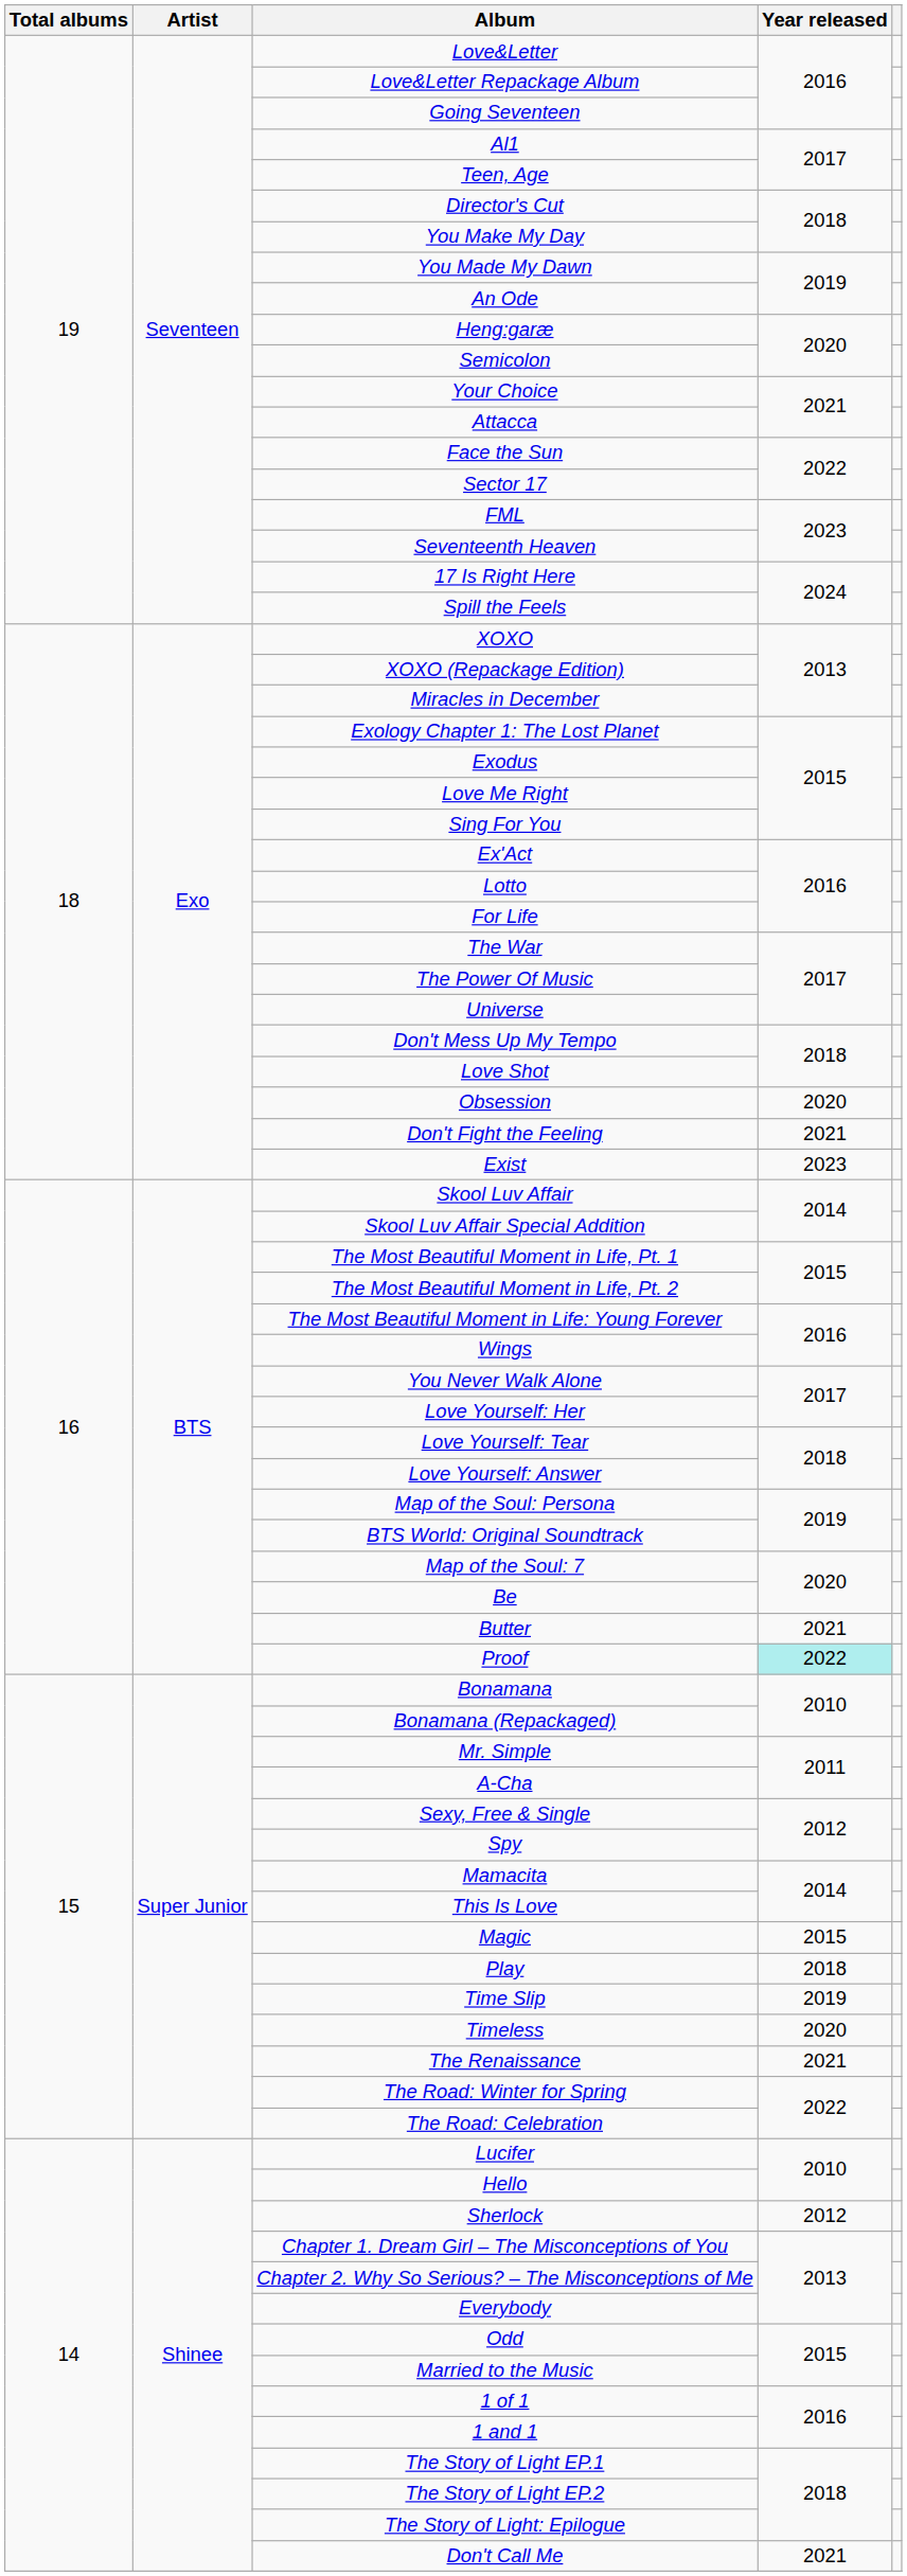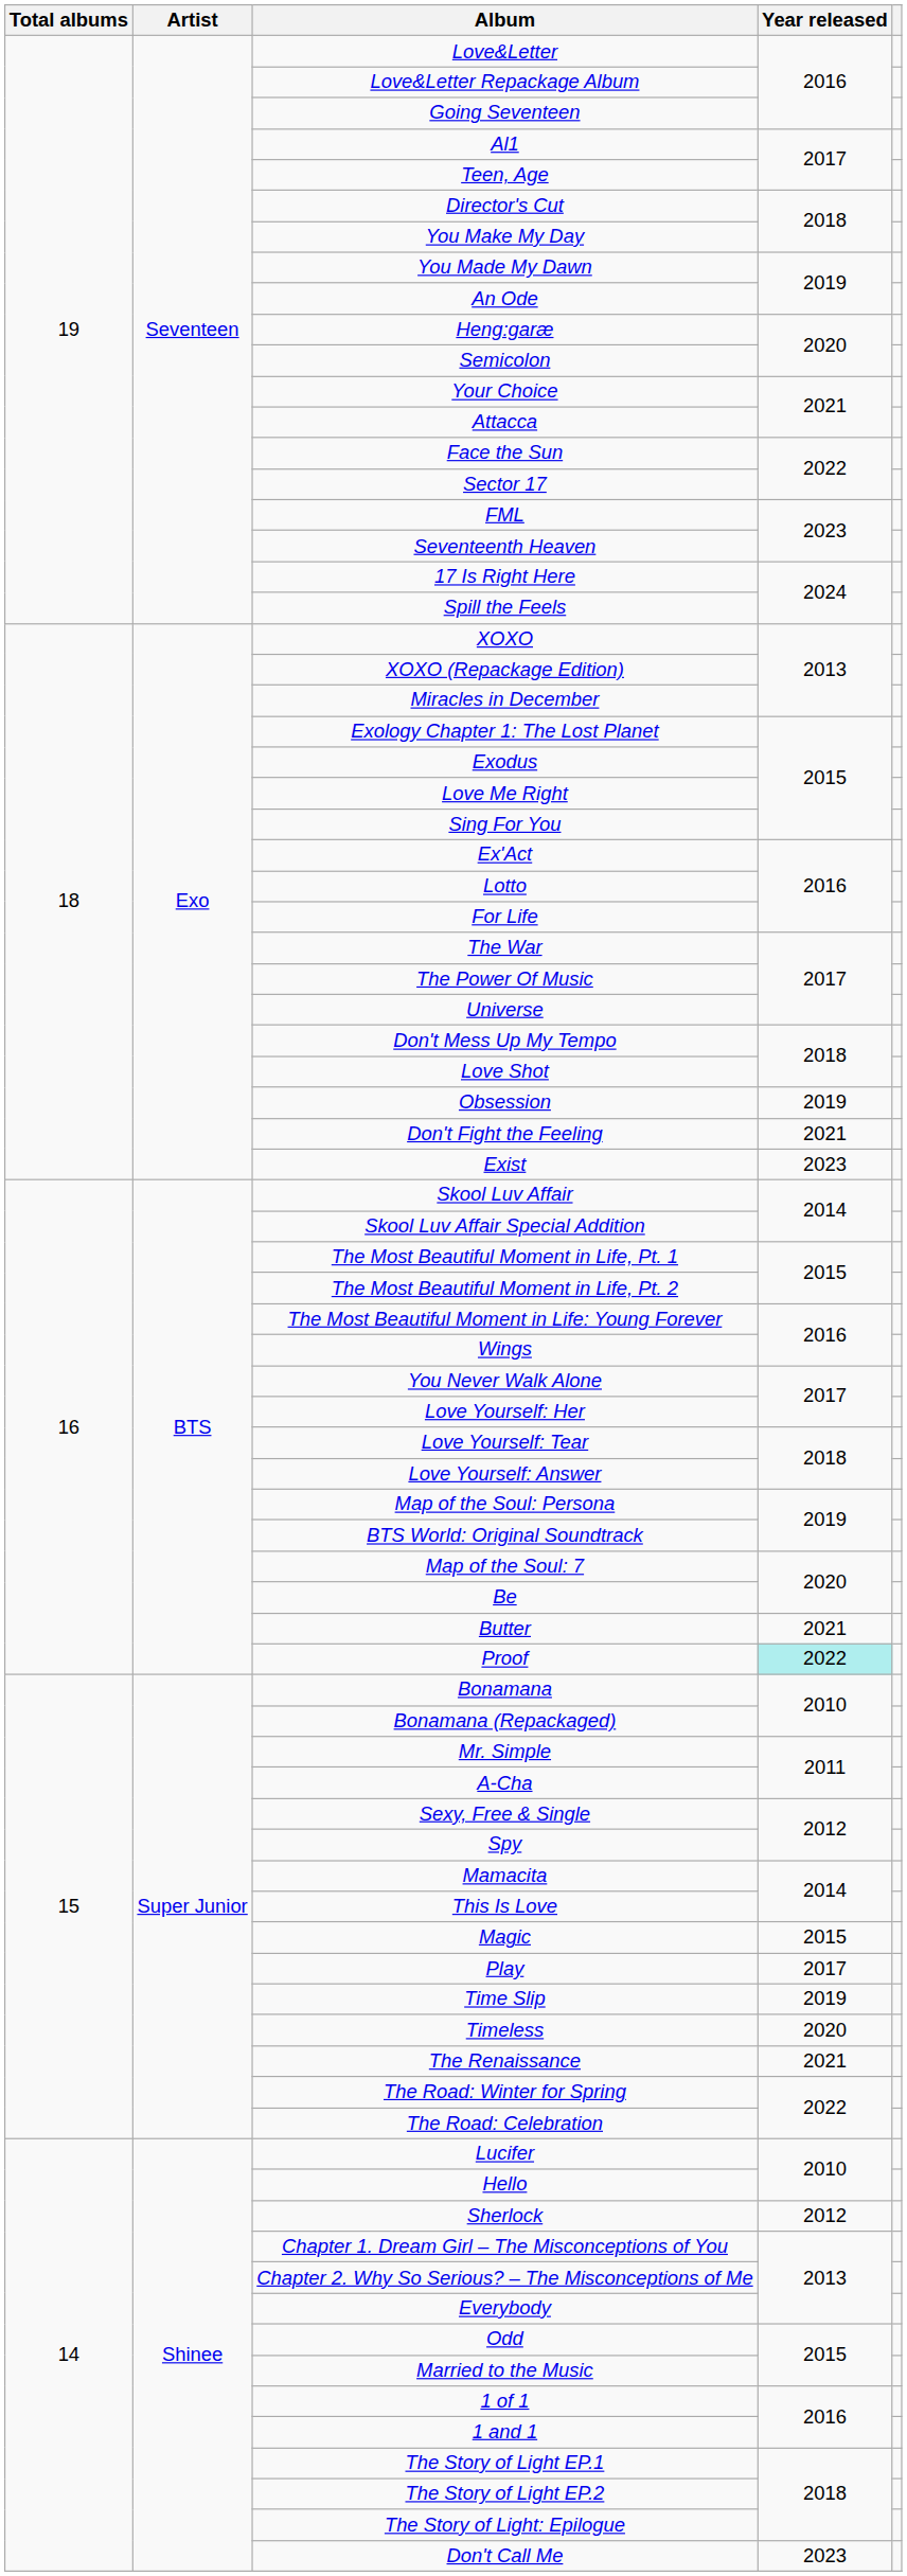 <table class="wikitable" style="text-align: center;">
 <tr>
 <th>Total albums</th>
 <th>Artist</th>
 <th>Album</th>
 <th>Year released</th>
 <th></th>
 </tr>
 <tr>
 <td rowspan="19">19</td>
 <td rowspan="19"><a href='#'>Seventeen</a></td>
 <td><em><a href='#'>Love&Letter</a></em></td>
 <td rowspan="3">2016</td>
 <td></td>
 </tr>
 <tr>
 <td><em><a href='#'>Love&Letter Repackage Album</a></em></td>
 <td></td>
 </tr>
 <tr>
 <td><em><a href='#'>Going Seventeen</a></em></td>
 <td></td>
 </tr>
 <tr>
 <td><em><a href='#'>Al1</a></em></td>
 <td rowspan="2">2017</td>
 <td></td>
 </tr>
 <tr>
 <td><em><a href='#'>Teen, Age</a></em></td>
 <td></td>
 </tr>
 <tr>
 <td><em><a href='#'>Director's Cut</a></em></td>
 <td rowspan="2">2018</td>
 <td></td>
 </tr>
 <tr>
 <td><em><a href='#'>You Make My Day</a></em></td>
 <td></td>
 </tr>
 <tr>
 <td><em><a href='#'>You Made My Dawn</a></em></td>
 <td rowspan="2">2019</td>
 <td></td>
 </tr>
 <tr>
 <td><em><a href='#'>An Ode</a></em></td>
 <td></td>
 </tr>
 <tr>
 <td><em><a href='#'>Heng:garæ</a></em></td>
 <td rowspan="2">2020</td>
 <td></td>
 </tr>
 <tr>
 <td><em><a href='#'>Semicolon</a></em></td>
 <td></td>
 </tr>
 <tr>
 <td><em><a href='#'>Your Choice</a></em></td>
 <td rowspan="2">2021</td>
 <td></td>
 </tr>
 <tr>
 <td><em><a href='#'>Attacca</a></em></td>
 <td></td>
 </tr>
 <tr>
 <td><em><a href='#'>Face the Sun</a></em></td>
 <td rowspan="2">2022</td>
 <td></td>
 </tr>
 <tr>
 <td><em><a href='#'>Sector 17</a></em></td>
 <td></td>
 </tr>
 <tr>
 <td><em><a href='#'>FML</a></em></td>
 <td rowspan="2">2023</td>
 <td></td>
 </tr>
 <tr>
 <td><em><a href='#'>Seventeenth Heaven</a></em></td>
 <td></td>
 </tr>
 <tr>
 <td><em><a href='#'>17 Is Right Here</a></em></td>
 <td rowspan="2">2024</td>
 <td></td>
 </tr>
 <tr>
 <td><em><a href='#'>Spill the Feels</a></em></td>
 <td></td>
 </tr>
 <tr>
 <td rowspan="18">18</td>
 <td rowspan="18"><a href='#'>Exo</a></td>
 <td><em><a href='#'>XOXO</a> </em></td>
 <td rowspan="3">2013</td>
 <td></td>
 </tr>
 <tr>
 <td><em><a href='#'>XOXO (Repackage Edition)</a> </em></td>
 <td></td>
 </tr>
 <tr>
 <td><em><a href='#'>Miracles in December</a> </em></td>
 <td></td>
 </tr>
 <tr>
 <td><em><a href='#'>Exology Chapter 1: The Lost Planet</a></em></td>
 <td rowspan="4">2015</td>
 <td></td>
 </tr>
 <tr>
 <td><em><a href='#'>Exodus</a> </em></td>
 <td></td>
 </tr>
 <tr>
 <td><em><a href='#'>Love Me Right</a> </em></td>
 <td></td>
 </tr>
 <tr>
 <td><em><a href='#'>Sing For You</a> </em></td>
 <td></td>
 </tr>
 <tr>
 <td><em><a href='#'>Ex'Act</a> </em></td>
 <td rowspan="3">2016</td>
 <td></td>
 </tr>
 <tr>
 <td><em><a href='#'>Lotto</a> </em></td>
 <td></td>
 </tr>
 <tr>
 <td><em><a href='#'>For Life</a></em></td>
 <td></td>
 </tr>
 <tr>
 <td><em><a href='#'>The War</a> </em></td>
 <td rowspan="3">2017</td>
 <td></td>
 </tr>
 <tr>
 <td><em><a href='#'>The Power Of Music</a> </em></td>
 <td></td>
 </tr>
 <tr>
 <td><em> <a href='#'>Universe</a></em></td>
 <td></td>
 </tr>
 <tr>
 <td><em><a href='#'>Don't Mess Up My Tempo</a></em></td>
 <td rowspan='2'>2018</td>
 <td></td>
 </tr>
 <tr>
 <td><em><a href='#'>Love Shot</a></em></td>
 <td></td>
 </tr>
 <tr>
 <td><em><a href='#'>Obsession</a></em></td>
-<td>2020</td>
+<td>2019</td>
 <td></td>
 </tr>
 <tr>
 <td><em><a href='#'>Don't Fight the Feeling</a></em></td>
 <td>2021</td>
 <td></td>
 </tr>
 <tr>
 <td><em><a href='#'>Exist</a></em></td>
 <td>2023</td>
 <td></td>
 </tr>
 <tr>
 <td rowspan="16">16</td>
 <td rowspan="16"><a href='#'>BTS</a></td>
 <td><em><a href='#'>Skool Luv Affair</a></em></td>
 <td rowspan="2">2014</td>
 <td></td>
 </tr>
 <tr>
 <td><em><a href='#'>Skool Luv Affair Special Addition</a></em></td>
 <td></td>
 </tr>
 <tr>
 <td><em><a href='#'>The Most Beautiful Moment in Life, Pt. 1</a></em></td>
 <td rowspan="2">2015</td>
 <td></td>
 </tr>
 <tr>
 <td><em><a href='#'>The Most Beautiful Moment in Life, Pt. 2</a></em></td>
 <td></td>
 </tr>
 <tr>
 <td><em><a href='#'>The Most Beautiful Moment in Life: Young Forever</a></em></td>
 <td rowspan="2">2016</td>
 <td></td>
 </tr>
 <tr>
 <td><em><a href='#'>Wings</a></em></td>
 <td></td>
 </tr>
 <tr>
 <td><em><a href='#'>You Never Walk Alone</a></em></td>
 <td rowspan="2">2017</td>
 <td></td>
 </tr>
 <tr>
 <td><em><a href='#'>Love Yourself: Her</a></em></td>
 <td></td>
 </tr>
 <tr>
 <td><em><a href='#'>Love Yourself: Tear</a></em></td>
 <td rowspan="2">2018</td>
 <td></td>
 </tr>
 <tr>
 <td><em><a href='#'>Love Yourself: Answer</a></em></td>
 <td></td>
 </tr>
 <tr>
 <td><em><a href='#'>Map of the Soul: Persona</a></em></td>
 <td rowspan="2">2019</td>
 <td></td>
 </tr>
 <tr>
 <td><em><a href='#'>BTS World: Original Soundtrack</a></em></td>
 <td></td>
 </tr>
 <tr>
 <td><em><a href='#'>Map of the Soul: 7</a></em></td>
 <td rowspan="2">2020</td>
 <td></td>
 </tr>
 <tr>
 <td><em><a href='#'>Be</a></em></td>
 <td></td>
 </tr>
 <tr>
 <td><em><a href='#'>Butter</a></em></td>
 <td>2021</td>
 <td></td>
 </tr>
 <tr>
 <td><em><a href='#'>Proof</a></em></td>
 <td style="background: paleturquoise;">2022</td>
 <td></td>
 </tr>
 <tr>
 <td rowspan="15">15</td>
 <td rowspan="15"><a href='#'>Super Junior</a></td>
 <td><em><a href='#'>Bonamana</a></em></td>
 <td rowspan="2">2010</td>
 <td></td>
 </tr>
 <tr>
 <td><em><a href='#'>Bonamana (Repackaged)</a></em></td>
 <td></td>
 </tr>
 <tr>
 <td><em><a href='#'>Mr. Simple</a></em></td>
 <td rowspan="2">2011</td>
 <td></td>
 </tr>
 <tr>
 <td><em><a href='#'>A-Cha</a></em></td>
 <td></td>
 </tr>
 <tr>
 <td><em><a href='#'>Sexy, Free & Single</a></em></td>
 <td rowspan="2">2012</td>
 <td></td>
 </tr>
 <tr>
 <td><em><a href='#'>Spy</a></em></td>
 <td></td>
 </tr>
 <tr>
 <td><em><a href='#'>Mamacita</a></em></td>
 <td rowspan="2">2014</td>
 <td></td>
 </tr>
 <tr>
 <td><em><a href='#'>This Is Love</a></em></td>
 <td></td>
 </tr>
 <tr>
 <td><em><a href='#'>Magic</a></em></td>
 <td>2015</td>
 <td></td>
 </tr>
 <tr>
 <td><em><a href='#'>Play</a> </em></td>
-<td>2018</td>
+<td>2017</td>
 <td></td>
 </tr>
 <tr>
 <td><em><a href='#'>Time Slip</a></em></td>
 <td>2019</td>
 <td></td>
 </tr>
 <tr>
 <td><em><a href='#'>Timeless</a></em></td>
 <td>2020</td>
 <td></td>
 </tr>
 <tr>
 <td><em><a href='#'>The Renaissance</a></em></td>
 <td>2021</td>
 <td></td>
 </tr>
 <tr>
 <td><em><a href='#'>The Road: Winter for Spring</a></em></td>
 <td rowspan="2">2022</td>
 <td></td>
 </tr>
 <tr>
 <td><em><a href='#'>The Road: Celebration</a></em></td>
 <td></td>
 </tr>
 <tr>
 <td rowspan="14">14</td>
 <td rowspan="14"><a href='#'>Shinee</a></td>
 <td><em><a href='#'>Lucifer</a></em></td>
 <td rowspan="2">2010</td>
 <td></td>
 </tr>
 <tr>
 <td><em><a href='#'>Hello</a></em></td>
 <td></td>
 </tr>
 <tr>
 <td><em><a href='#'>Sherlock</a></em></td>
 <td>2012</td>
 <td></td>
 </tr>
 <tr>
 <td><em><a href='#'>Chapter 1. Dream Girl – The Misconceptions of You</a></em></td>
 <td rowspan="3">2013</td>
 <td></td>
 </tr>
 <tr>
 <td><em><a href='#'>Chapter 2. Why So Serious? – The Misconceptions of Me</a></em></td>
 <td></td>
 </tr>
 <tr>
 <td><em><a href='#'>Everybody</a></em></td>
 <td></td>
 </tr>
 <tr>
 <td><em><a href='#'>Odd</a></em></td>
 <td rowspan="2">2015</td>
 <td></td>
 </tr>
 <tr>
 <td><em><a href='#'>Married to the Music</a></em></td>
 <td></td>
 </tr>
 <tr>
 <td><em><a href='#'>1 of 1</a></em></td>
 <td rowspan="2">2016</td>
 <td></td>
 </tr>
 <tr>
 <td><em><a href='#'>1 and 1</a></em></td>
 <td></td>
 </tr>
 <tr>
 <td><em><a href='#'>The Story of Light EP.1</a></em></td>
 <td rowspan="3">2018</td>
 <td></td>
 </tr>
 <tr>
 <td><em><a href='#'>The Story of Light EP.2</a></em></td>
 <td></td>
 </tr>
 <tr>
 <td><em><a href='#'>The Story of Light: Epilogue</a></em></td>
 <td></td>
 </tr>
 <tr>
 <td><em><a href='#'>Don't Call Me</a></em></td>
-<td>2021</td>
+<td>2023</td>
 <td></td>
 </tr>
 <tr>
 </tr>
 </table>
